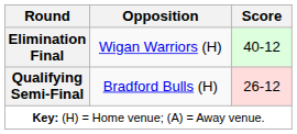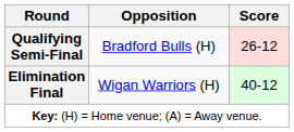 <table class="wikitable plainrowheaders" style="text-align:center;margin-left:1em;">
 <tr>
 <th width="25">Round</th>
 <th width="150">Opposition</th>
 <th width="60">Score</th>
 </tr>
 <tr>
+<th scope=row style="text-align:center">Qualifying Semi-Final</th>
+<td> <a href='#'>Bradford Bulls</a> (H)</td>
+<td bgcolor=FFDDDD>26-12</td>
+</tr>
+<tr>
 <th scope=row style="text-align:center">Elimination Final</th>
 <td> <a href='#'>Wigan Warriors</a> (H)</td>
 <td bgcolor=DDFFDD>40-12</td>
 </tr>
 <tr>
-<th scope=row style="text-align:center">Qualifying Semi-Final</th>
-<td> <a href='#'>Bradford Bulls</a> (H)</td>
-<td bgcolor=FFDDDD>26-12</td>
-</tr>
-<tr>
 <td colspan="3" style="background-color:white;"><small><strong>Key:</strong> (H) = Home venue; (A) = Away venue.</small></td>
 </tr>
 </table>
